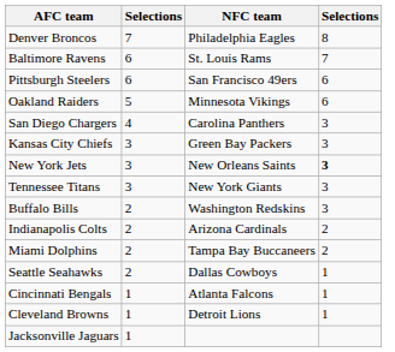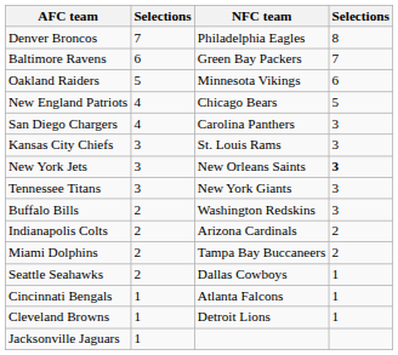 <table class="wikitable sortable">
 <tr>
 <th>AFC team</th>
 <th>Selections</th>
 <th>NFC team</th>
 <th>Selections</th>
 </tr>
 <tr>
 <td>Denver Broncos</td>
 <td>7</td>
 <td>Philadelphia Eagles</td>
 <td>8</td>
 </tr>
 <tr>
 <td>Baltimore Ravens</td>
 <td>6</td>
-<td>St. Louis Rams</td>
+<td>Green Bay Packers</td>
 <td>7</td>
-</tr>
-<tr>
-<td>Pittsburgh Steelers</td>
-<td>6</td>
-<td>San Francisco 49ers</td>
-<td>6</td>
 </tr>
 <tr>
 <td>Oakland Raiders</td>
 <td>5</td>
 <td>Minnesota Vikings</td>
 <td>6</td>
+</tr>
+<tr>
+<td>New England Patriots</td>
+<td>4</td>
+<td>Chicago Bears</td>
+<td>5</td>
 </tr>
 <tr>
 <td>San Diego Chargers</td>
 <td>4</td>
 <td>Carolina Panthers</td>
 <td>3</td>
 </tr>
 <tr>
 <td>Kansas City Chiefs</td>
 <td>3</td>
-<td>Green Bay Packers</td>
+<td>St. Louis Rams</td>
 <td>3</td>
 </tr>
 <tr>
 <td>New York Jets</td>
 <td>3</td>
 <td>New Orleans Saints</td>
 <td><strong>3</strong></td>
 </tr>
 <tr>
 <td>Tennessee Titans</td>
 <td>3</td>
 <td>New York Giants</td>
 <td>3</td>
 </tr>
 <tr>
 <td>Buffalo Bills</td>
 <td>2</td>
 <td>Washington Redskins</td>
 <td>3</td>
 </tr>
 <tr>
 <td>Indianapolis Colts</td>
 <td>2</td>
 <td>Arizona Cardinals</td>
 <td>2</td>
 </tr>
 <tr>
 <td>Miami Dolphins</td>
 <td>2</td>
 <td>Tampa Bay Buccaneers</td>
 <td>2</td>
 </tr>
 <tr>
 <td>Seattle Seahawks</td>
 <td>2</td>
 <td>Dallas Cowboys</td>
 <td>1</td>
 </tr>
 <tr>
 <td>Cincinnati Bengals</td>
 <td>1</td>
 <td>Atlanta Falcons</td>
 <td>1</td>
 </tr>
 <tr>
 <td>Cleveland Browns</td>
 <td>1</td>
 <td>Detroit Lions</td>
 <td>1</td>
 </tr>
 <tr>
 <td>Jacksonville Jaguars</td>
 <td>1</td>
 <td></td>
 <td></td>
 </tr>
 </table>
